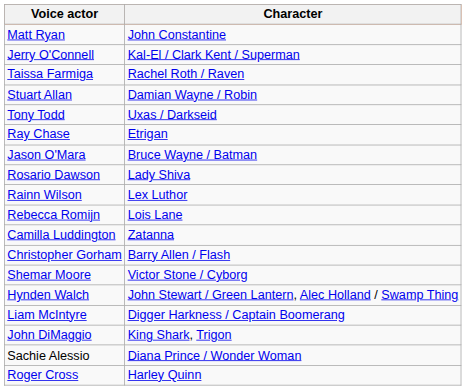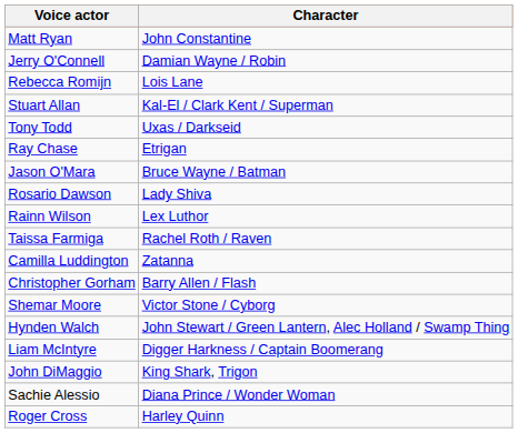 <table class="wikitable sortable">
 <tr style="background:rgb(255,85,0);">
 <th>Voice actor</th>
 <th>Character</th>
 </tr>
 <tr>
 <td><a href='#'>Matt Ryan</a></td>
 <td><a href='#'>John Constantine</a></td>
 </tr>
 <tr>
 <td><a href='#'>Jerry O'Connell</a></td>
-<td><a href='#'>Kal-El / Clark Kent / Superman</a></td>
+<td><a href='#'>Damian Wayne / Robin</a></td>
 </tr>
 <tr>
-<td><a href='#'>Taissa Farmiga</a></td>
-<td><a href='#'>Rachel Roth / Raven</a></td>
+<td><a href='#'>Rebecca Romijn</a></td>
+<td><a href='#'>Lois Lane</a></td>
 </tr>
 <tr>
 <td><a href='#'>Stuart Allan</a></td>
-<td><a href='#'>Damian Wayne / Robin</a></td>
+<td><a href='#'>Kal-El / Clark Kent / Superman</a></td>
 </tr>
 <tr>
 <td><a href='#'>Tony Todd</a></td>
 <td><a href='#'>Uxas / Darkseid</a></td>
 </tr>
 <tr>
 <td><a href='#'>Ray Chase</a></td>
 <td><a href='#'>Etrigan</a></td>
 </tr>
 <tr>
 <td><a href='#'>Jason O'Mara</a></td>
 <td><a href='#'>Bruce Wayne / Batman</a></td>
 </tr>
 <tr>
 <td><a href='#'>Rosario Dawson</a></td>
 <td><a href='#'>Lady Shiva</a></td>
 </tr>
 <tr>
 <td><a href='#'>Rainn Wilson</a></td>
 <td><a href='#'>Lex Luthor</a></td>
 </tr>
 <tr>
-<td><a href='#'>Rebecca Romijn</a></td>
-<td><a href='#'>Lois Lane</a></td>
+<td><a href='#'>Taissa Farmiga</a></td>
+<td><a href='#'>Rachel Roth / Raven</a></td>
 </tr>
 <tr>
 <td><a href='#'>Camilla Luddington</a></td>
 <td><a href='#'>Zatanna</a></td>
 </tr>
 <tr>
 <td><a href='#'>Christopher Gorham</a></td>
 <td><a href='#'>Barry Allen / Flash</a></td>
 </tr>
 <tr>
 <td><a href='#'>Shemar Moore</a></td>
 <td><a href='#'>Victor Stone / Cyborg</a></td>
 </tr>
 <tr>
 <td><a href='#'>Hynden Walch</a></td>
 <td><a href='#'>John Stewart / Green Lantern</a>, <a href='#'>Alec Holland</a> / <a href='#'>Swamp Thing</a></td>
 </tr>
 <tr>
 <td><a href='#'>Liam McIntyre</a></td>
 <td><a href='#'>Digger Harkness / Captain Boomerang</a></td>
 </tr>
 <tr>
 <td><a href='#'>John DiMaggio</a></td>
 <td><a href='#'>King Shark</a>, <a href='#'>Trigon</a></td>
 </tr>
 <tr>
 <td>Sachie Alessio</td>
 <td><a href='#'>Diana Prince / Wonder Woman</a></td>
 </tr>
 <tr>
 <td><a href='#'>Roger Cross</a></td>
 <td><a href='#'>Harley Quinn</a></td>
 </tr>
 </table>
